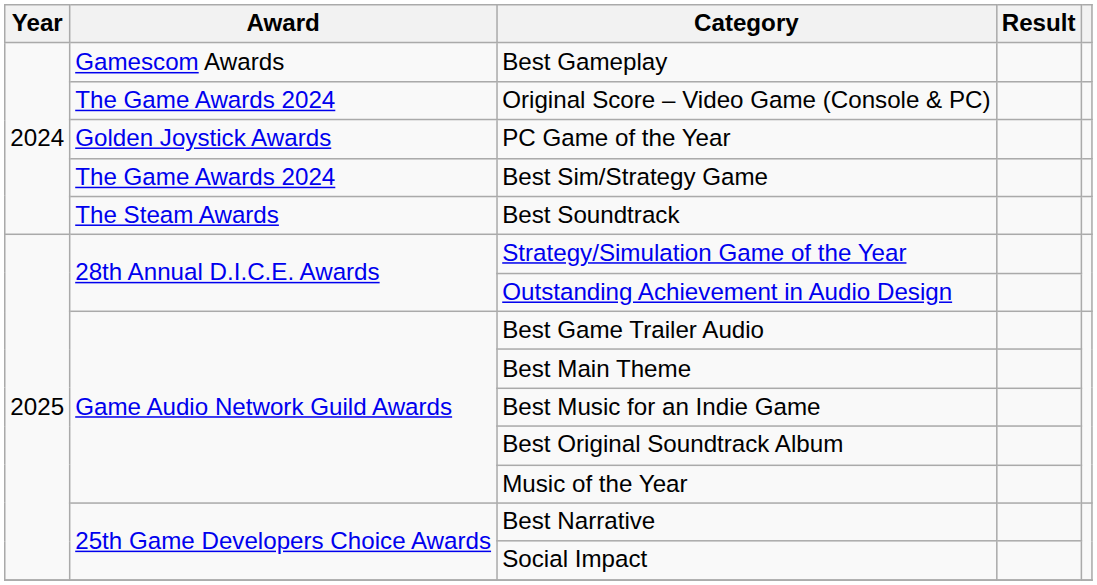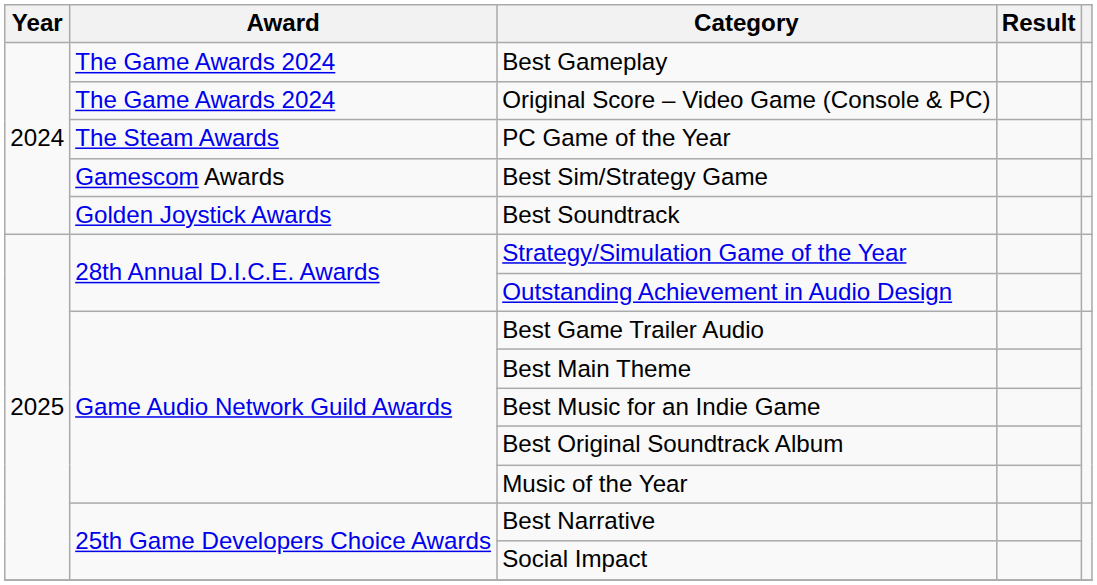 <table class="wikitable sortable">
 <tr>
 <th>Year</th>
 <th>Award</th>
 <th>Category</th>
 <th>Result</th>
 <th></th>
 </tr>
 <tr>
 <td align="center" rowspan="5">2024</td>
-<td><a href='#'>Gamescom</a> Awards</td>
+<td><a href='#'>The Game Awards 2024</a></td>
 <td>Best Gameplay</td>
 <td></td>
 <td align="center"></td>
 </tr>
 <tr>
 <td><a href='#'>The Game Awards 2024</a></td>
 <td>Original Score – Video Game (Console & PC)</td>
 <td></td>
 <td align="center"></td>
 </tr>
 <tr>
-<td><a href='#'>Golden Joystick Awards</a></td>
+<td><a href='#'>The Steam Awards</a></td>
 <td>PC Game of the Year</td>
 <td></td>
 <td align="center"></td>
 </tr>
 <tr>
-<td><a href='#'>The Game Awards 2024</a></td>
+<td><a href='#'>Gamescom</a> Awards</td>
 <td>Best Sim/Strategy Game</td>
 <td></td>
 <td style="text-align:center;"></td>
 </tr>
 <tr>
-<td><a href='#'>The Steam Awards</a></td>
+<td><a href='#'>Golden Joystick Awards</a></td>
 <td>Best Soundtrack</td>
 <td></td>
 <td style="text-align:center;"></td>
 </tr>
 <tr>
 <td rowspan="9">2025</td>
 <td rowspan="2"><a href='#'>28th Annual D.I.C.E. Awards</a></td>
 <td><a href='#'>Strategy/Simulation Game of the Year</a></td>
 <td></td>
 <td rowspan="2" style="text-align:center;"></td>
 </tr>
 <tr>
 <td><a href='#'>Outstanding Achievement in Audio Design</a></td>
 <td></td>
 </tr>
 <tr>
 <td rowspan="5"><a href='#'>Game Audio Network Guild Awards</a></td>
 <td>Best Game Trailer Audio</td>
 <td></td>
 <td rowspan="5" style="text-align:center;"></td>
 </tr>
 <tr>
 <td>Best Main Theme</td>
 <td></td>
 </tr>
 <tr>
 <td>Best Music for an Indie Game</td>
 <td></td>
 </tr>
 <tr>
 <td>Best Original Soundtrack Album</td>
 <td></td>
 </tr>
 <tr>
 <td>Music of the Year</td>
 <td></td>
 </tr>
 <tr>
 <td rowspan="2"><a href='#'>25th Game Developers Choice Awards</a></td>
 <td>Best Narrative</td>
 <td></td>
 <td rowspan="2" style="text-align:center;"></td>
 </tr>
 <tr>
 <td>Social Impact</td>
 <td></td>
 </tr>
 <tr>
 </tr>
 </table>
